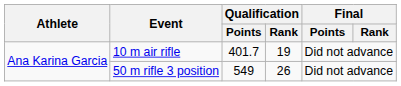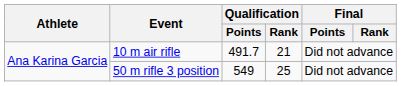 <table class="wikitable" style="font-size:90%">
 <tr>
 <th rowspan=2>Athlete</th>
 <th rowspan=2>Event</th>
 <th colspan=2>Qualification</th>
 <th colspan=2>Final</th>
 </tr>
 <tr style="font-size:95%">
 <th>Points</th>
 <th>Rank</th>
 <th>Points</th>
 <th>Rank</th>
 </tr>
 <tr align=center>
 <td align=left rowspan=2><a href='#'>Ana Karina Garcia</a></td>
 <td align=left><a href='#'>10 m air rifle</a></td>
-<td>401.7</td>
-<td>19</td>
+<td>491.7</td>
+<td>21</td>
 <td colspan=2>Did not advance</td>
 </tr>
 <tr align=center>
 <td align=left><a href='#'>50 m rifle 3 position</a></td>
 <td>549</td>
-<td>26</td>
+<td>25</td>
 <td colspan=2>Did not advance</td>
 </tr>
 </table>
